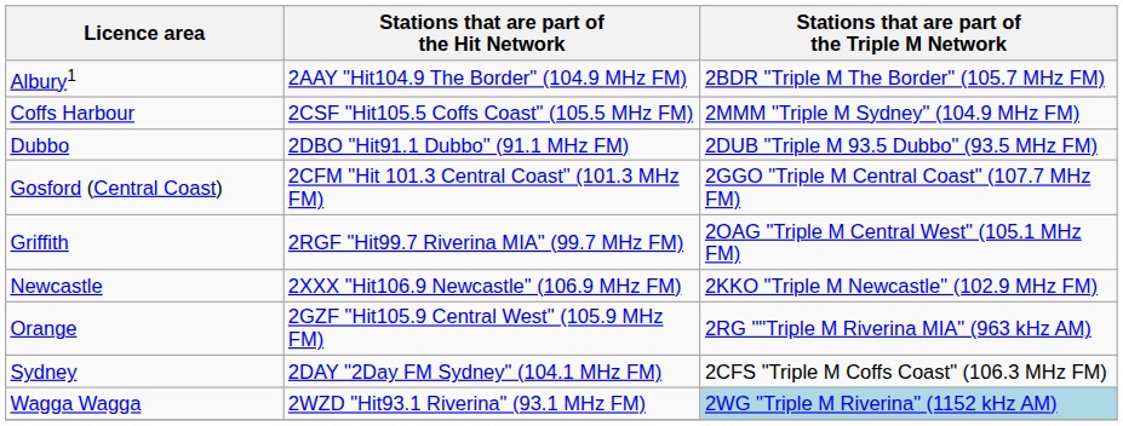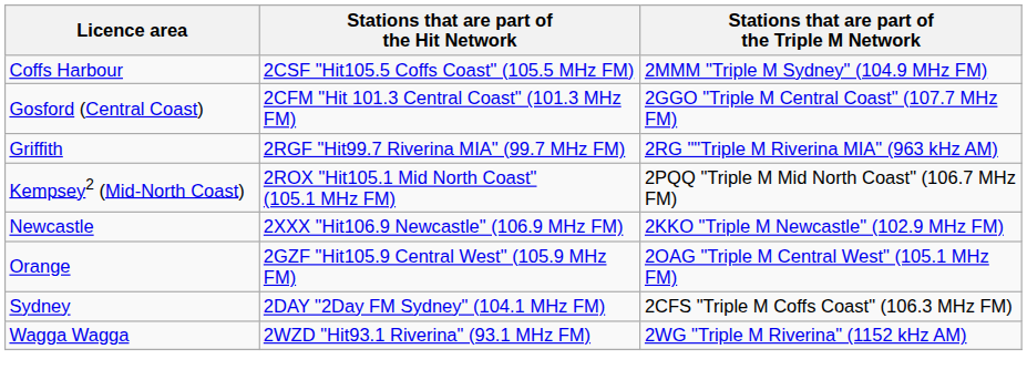 <table class="wikitable sortable" style="font-size:89%; width:50%">
 <tr bgcolor=lightgrey>
 <th width="20%">Licence area</th>
 <th width="30%">Stations that are part of<br>the Hit Network</th>
 <th width="30%">Stations that are part of<br>the Triple M Network</th>
 </tr>
 <tr>
-<td><a href='#'>Albury</a><sup>1</sup></td>
-<td><a href='#'>2AAY "Hit104.9 The Border" (104.9 MHz FM)</a></td>
-<td><a href='#'>2BDR "Triple M The Border" (105.7 MHz FM)</a></td>
-</tr>
-<tr>
 <td><a href='#'>Coffs Harbour</a></td>
 <td><a href='#'>2CSF "Hit105.5 Coffs Coast" (105.5 MHz FM)</a></td>
 <td><a href='#'>2MMM "Triple M Sydney" (104.9 MHz FM)</a></td>
-</tr>
-<tr>
-<td><a href='#'>Dubbo</a></td>
-<td><a href='#'>2DBO "Hit91.1 Dubbo" (91.1 MHz FM)</a></td>
-<td><a href='#'>2DUB "Triple M 93.5 Dubbo" (93.5 MHz FM)</a></td>
 </tr>
 <tr>
 <td><a href='#'>Gosford</a> (<a href='#'>Central Coast</a>)</td>
 <td><a href='#'>2CFM "Hit 101.3 Central Coast" (101.3 MHz FM)</a></td>
 <td><a href='#'>2GGO "Triple M Central Coast" (107.7 MHz FM)</a></td>
 </tr>
 <tr>
 <td><a href='#'>Griffith</a></td>
 <td><a href='#'>2RGF "Hit99.7 Riverina MIA" (99.7 MHz FM)</a></td>
-<td><a href='#'>2OAG "Triple M Central West" (105.1 MHz FM)</a></td>
+<td><a href='#'>2RG ""Triple M Riverina MIA" (963 kHz AM)</a></td>
+</tr>
+<tr>
+<td><a href='#'>Kempsey</a><sup>2</sup> (<a href='#'>Mid-North Coast</a>)</td>
+<td><a href='#'>2ROX "Hit105.1 Mid North Coast" (105.1 MHz FM)</a></td>
+<td>2PQQ "Triple M Mid North Coast" (106.7 MHz FM)</td>
 </tr>
 <tr>
 <td><a href='#'>Newcastle</a></td>
 <td><a href='#'>2XXX "Hit106.9 Newcastle" (106.9 MHz FM)</a></td>
 <td><a href='#'>2KKO "Triple M Newcastle" (102.9 MHz FM)</a></td>
 </tr>
 <tr>
 <td><a href='#'>Orange</a></td>
 <td><a href='#'>2GZF "Hit105.9 Central West" (105.9 MHz FM)</a></td>
-<td><a href='#'>2RG ""Triple M Riverina MIA" (963 kHz AM)</a></td>
+<td><a href='#'>2OAG "Triple M Central West" (105.1 MHz FM)</a></td>
 </tr>
 <tr>
 <td><a href='#'>Sydney</a></td>
 <td><a href='#'>2DAY "2Day FM Sydney" (104.1 MHz FM)</a></td>
 <td>2CFS "Triple M Coffs Coast" (106.3 MHz FM)</td>
 </tr>
 <tr>
 <td><a href='#'>Wagga Wagga</a></td>
 <td><a href='#'>2WZD "Hit93.1 Riverina" (93.1 MHz FM)</a></td>
-<td style="background: lightblue;"><a href='#'>2WG "Triple M Riverina" (1152 kHz AM)</a></td>
+<td><a href='#'>2WG "Triple M Riverina" (1152 kHz AM)</a></td>
 </tr>
 <tr>
 </tr>
 </table>
